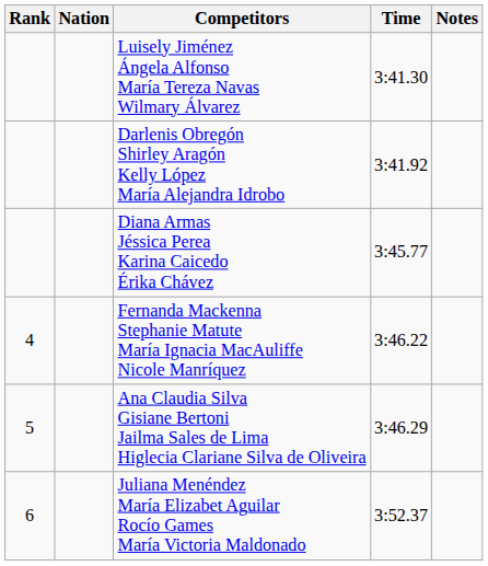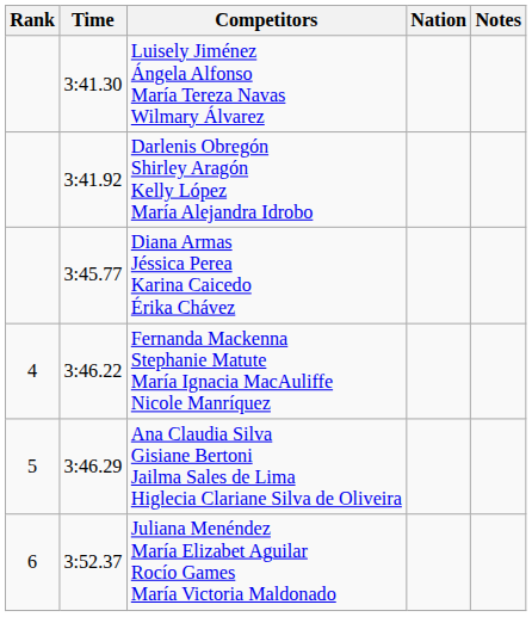 <table class="wikitable sortable" style="text-align:center">
 <tr>
 <th>Rank</th>
+<th>Time</th>
+<th>Competitors</th>
 <th>Nation</th>
-<th>Competitors</th>
-<th>Time</th>
 <th>Notes</th>
 </tr>
 <tr>
 <td align=center></td>
+<td>3:41.30</td>
+<td align=left><a href='#'>Luisely Jiménez</a><br><a href='#'>Ángela Alfonso</a><br><a href='#'>María Tereza Navas</a><br><a href='#'>Wilmary Álvarez</a></td>
 <td align=left></td>
-<td align=left><a href='#'>Luisely Jiménez</a><br><a href='#'>Ángela Alfonso</a><br><a href='#'>María Tereza Navas</a><br><a href='#'>Wilmary Álvarez</a></td>
-<td>3:41.30</td>
 <td></td>
 </tr>
 <tr>
 <td align=center></td>
+<td>3:41.92</td>
+<td align=left><a href='#'>Darlenis Obregón</a><br><a href='#'>Shirley Aragón</a><br><a href='#'>Kelly López</a><br><a href='#'>María Alejandra Idrobo</a></td>
 <td align=left></td>
-<td align=left><a href='#'>Darlenis Obregón</a><br><a href='#'>Shirley Aragón</a><br><a href='#'>Kelly López</a><br><a href='#'>María Alejandra Idrobo</a></td>
-<td>3:41.92</td>
 <td></td>
 </tr>
 <tr>
 <td align=center></td>
+<td>3:45.77</td>
+<td align=left><a href='#'>Diana Armas</a><br><a href='#'>Jéssica Perea</a><br><a href='#'>Karina Caicedo</a><br><a href='#'>Érika Chávez</a></td>
 <td align=left></td>
-<td align=left><a href='#'>Diana Armas</a><br><a href='#'>Jéssica Perea</a><br><a href='#'>Karina Caicedo</a><br><a href='#'>Érika Chávez</a></td>
-<td>3:45.77</td>
 <td></td>
 </tr>
 <tr>
 <td align=center>4</td>
+<td>3:46.22</td>
+<td align=left><a href='#'>Fernanda Mackenna</a><br><a href='#'>Stephanie Matute</a><br><a href='#'>María Ignacia MacAuliffe</a><br><a href='#'>Nicole Manríquez</a></td>
 <td align=left></td>
-<td align=left><a href='#'>Fernanda Mackenna</a><br><a href='#'>Stephanie Matute</a><br><a href='#'>María Ignacia MacAuliffe</a><br><a href='#'>Nicole Manríquez</a></td>
-<td>3:46.22</td>
 <td></td>
 </tr>
 <tr>
 <td align=center>5</td>
+<td>3:46.29</td>
+<td align=left><a href='#'>Ana Claudia Silva</a><br><a href='#'>Gisiane Bertoni</a><br><a href='#'>Jailma Sales de Lima</a><br><a href='#'>Higlecia Clariane Silva de Oliveira</a></td>
 <td align=left></td>
-<td align=left><a href='#'>Ana Claudia Silva</a><br><a href='#'>Gisiane Bertoni</a><br><a href='#'>Jailma Sales de Lima</a><br><a href='#'>Higlecia Clariane Silva de Oliveira</a></td>
-<td>3:46.29</td>
 <td></td>
 </tr>
 <tr>
 <td align=center>6</td>
+<td>3:52.37</td>
+<td align=left><a href='#'>Juliana Menéndez</a><br><a href='#'>María Elizabet Aguilar</a><br><a href='#'>Rocío Games</a><br><a href='#'>María Victoria Maldonado</a></td>
 <td align=left></td>
-<td align=left><a href='#'>Juliana Menéndez</a><br><a href='#'>María Elizabet Aguilar</a><br><a href='#'>Rocío Games</a><br><a href='#'>María Victoria Maldonado</a></td>
-<td>3:52.37</td>
 <td></td>
 </tr>
 </table>
